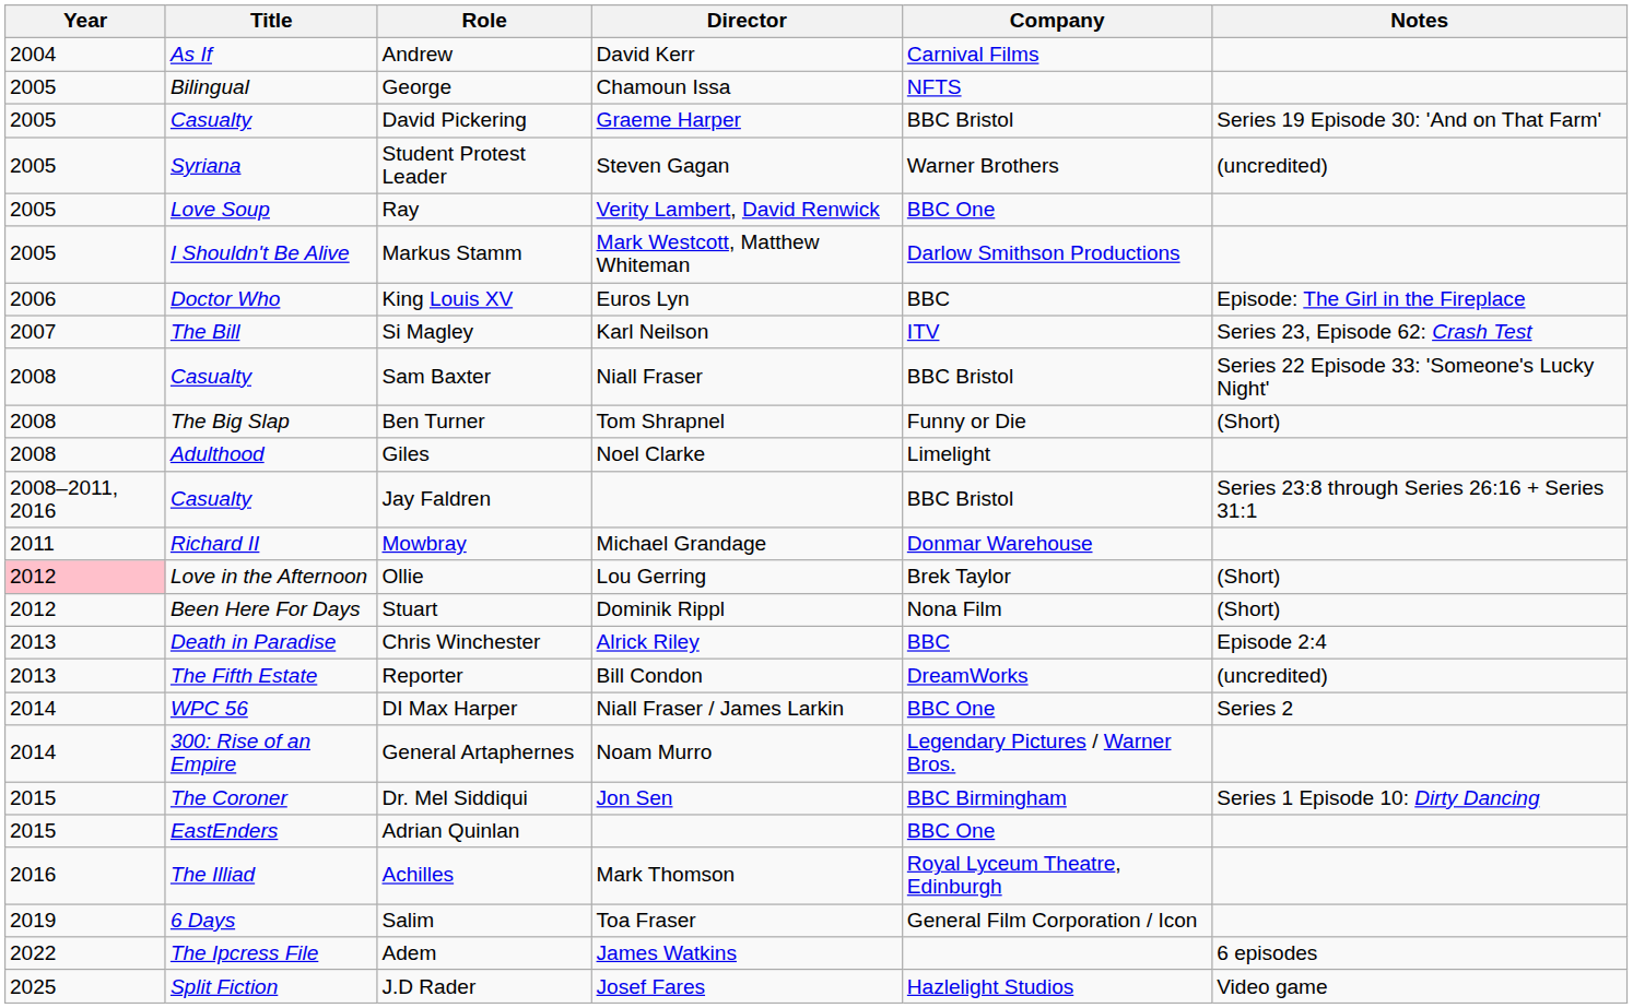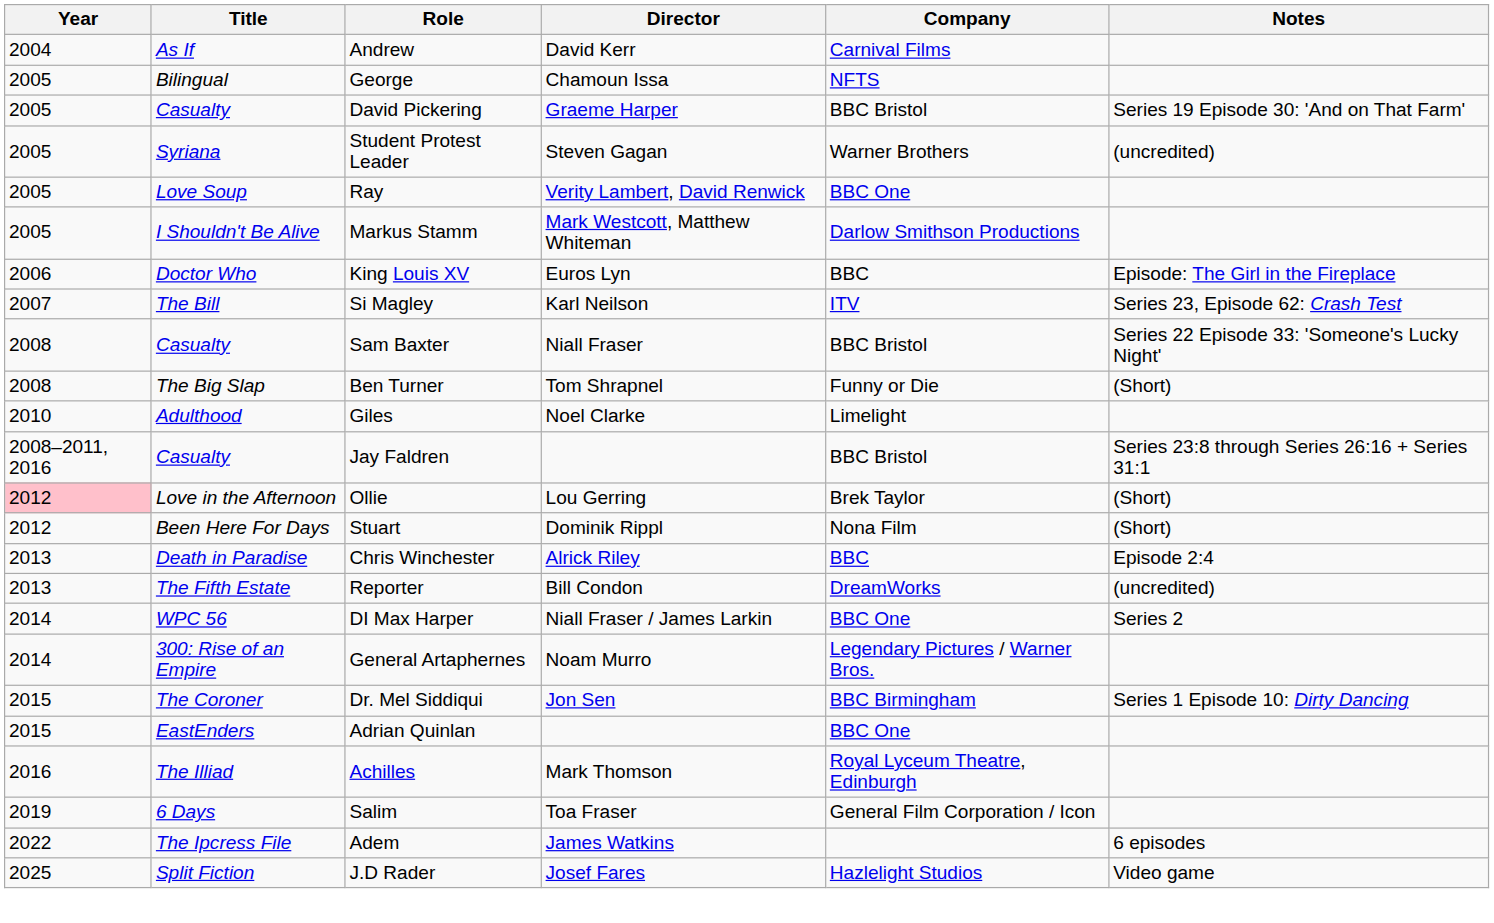 <table class="wikitable sortable">
 <tr>
 <th>Year</th>
 <th>Title</th>
 <th>Role</th>
 <th>Director</th>
 <th>Company</th>
 <th>Notes</th>
 </tr>
 <tr>
 <td>2004</td>
 <td><em><a href='#'>As If</a></em></td>
 <td>Andrew</td>
 <td>David Kerr</td>
 <td><a href='#'>Carnival Films</a></td>
 <td></td>
 </tr>
 <tr>
 <td>2005</td>
 <td><em>Bilingual</em></td>
 <td>George</td>
 <td>Chamoun Issa</td>
 <td><a href='#'>NFTS</a></td>
 <td></td>
 </tr>
 <tr>
 <td>2005</td>
 <td><em><a href='#'>Casualty</a></em></td>
 <td>David Pickering</td>
 <td><a href='#'>Graeme Harper</a></td>
 <td>BBC Bristol</td>
 <td>Series 19 Episode 30: 'And on That Farm'</td>
 </tr>
 <tr>
 <td>2005</td>
 <td><em><a href='#'>Syriana</a></em></td>
 <td>Student Protest Leader</td>
 <td>Steven Gagan</td>
 <td>Warner Brothers</td>
 <td>(uncredited)</td>
 </tr>
 <tr>
 <td>2005</td>
 <td><em><a href='#'>Love Soup</a></em></td>
 <td>Ray</td>
 <td><a href='#'>Verity Lambert</a>, <a href='#'>David Renwick</a></td>
 <td><a href='#'>BBC One</a></td>
 <td></td>
 </tr>
 <tr>
 <td>2005</td>
 <td><em><a href='#'>I Shouldn't Be Alive</a></em></td>
 <td>Markus Stamm</td>
 <td><a href='#'>Mark Westcott</a>, Matthew Whiteman</td>
 <td><a href='#'>Darlow Smithson Productions</a></td>
 <td></td>
 </tr>
 <tr>
 <td>2006</td>
 <td><em><a href='#'>Doctor Who</a></em></td>
 <td>King <a href='#'>Louis XV</a></td>
 <td>Euros Lyn</td>
 <td>BBC</td>
 <td>Episode: <a href='#'>The Girl in the Fireplace</a></td>
 </tr>
 <tr>
 <td>2007</td>
 <td><em><a href='#'>The Bill</a></em></td>
 <td>Si Magley</td>
 <td>Karl Neilson</td>
 <td><a href='#'>ITV</a></td>
 <td>Series 23, Episode 62: <a href='#'><em>Crash Test</em></a></td>
 </tr>
 <tr>
 <td>2008</td>
 <td><em><a href='#'>Casualty</a></em></td>
 <td>Sam Baxter</td>
 <td>Niall Fraser</td>
 <td>BBC Bristol</td>
 <td>Series 22 Episode 33: 'Someone's Lucky Night'</td>
 </tr>
 <tr>
 <td>2008</td>
 <td><em>The Big Slap</em></td>
 <td>Ben Turner</td>
 <td>Tom Shrapnel</td>
 <td>Funny or Die</td>
 <td>(Short)</td>
 </tr>
 <tr>
-<td>2008</td>
+<td>2010</td>
 <td><em><a href='#'>Adulthood</a></em></td>
 <td>Giles</td>
 <td>Noel Clarke</td>
 <td>Limelight</td>
 <td></td>
 </tr>
 <tr>
 <td>2008–2011, 2016</td>
 <td><em><a href='#'>Casualty</a></em></td>
 <td>Jay Faldren</td>
 <td></td>
 <td>BBC Bristol</td>
 <td>Series 23:8 through Series 26:16 + Series 31:1</td>
-</tr>
-<tr>
-<td>2011</td>
-<td><em><a href='#'>Richard II</a></em></td>
-<td><a href='#'>Mowbray</a></td>
-<td>Michael Grandage</td>
-<td><a href='#'>Donmar Warehouse</a></td>
-<td></td>
 </tr>
 <tr>
 <td style="background: pink;">2012</td>
 <td><em>Love in the Afternoon</em></td>
 <td>Ollie</td>
 <td>Lou Gerring</td>
 <td>Brek Taylor</td>
 <td>(Short)</td>
 </tr>
 <tr>
 <td>2012</td>
 <td><em>Been Here For Days</em></td>
 <td>Stuart</td>
 <td>Dominik Rippl</td>
 <td>Nona Film</td>
 <td>(Short)</td>
 </tr>
 <tr>
 <td>2013</td>
 <td><em><a href='#'>Death in Paradise</a></em></td>
 <td>Chris Winchester</td>
 <td><a href='#'>Alrick Riley</a></td>
 <td><a href='#'>BBC</a></td>
 <td>Episode 2:4</td>
 </tr>
 <tr>
 <td>2013</td>
 <td><em><a href='#'>The Fifth Estate</a></em></td>
 <td>Reporter</td>
 <td>Bill Condon</td>
 <td><a href='#'>DreamWorks</a></td>
 <td>(uncredited)</td>
 </tr>
 <tr>
 <td>2014</td>
 <td><em><a href='#'>WPC 56</a></em></td>
 <td>DI Max Harper</td>
 <td>Niall Fraser / James Larkin</td>
 <td><a href='#'>BBC One</a></td>
 <td>Series 2</td>
 </tr>
 <tr>
 <td>2014</td>
 <td><em><a href='#'>300: Rise of an Empire</a></em></td>
 <td>General Artaphernes</td>
 <td>Noam Murro</td>
 <td><a href='#'>Legendary Pictures</a> / <a href='#'>Warner Bros.</a></td>
 <td></td>
 </tr>
 <tr>
 <td>2015</td>
 <td><em><a href='#'>The Coroner</a></em></td>
 <td>Dr. Mel Siddiqui</td>
 <td><a href='#'>Jon Sen</a></td>
 <td><a href='#'>BBC Birmingham</a></td>
 <td>Series 1 Episode 10: <a href='#'><em>Dirty Dancing</em></a></td>
 </tr>
 <tr>
 <td>2015</td>
 <td><em><a href='#'>EastEnders</a></em></td>
 <td>Adrian Quinlan</td>
 <td></td>
 <td><a href='#'>BBC One</a></td>
 <td></td>
 </tr>
 <tr>
 <td>2016</td>
 <td><em><a href='#'>The Illiad</a></em></td>
 <td><a href='#'>Achilles</a></td>
 <td>Mark Thomson</td>
 <td><a href='#'>Royal Lyceum Theatre</a>, <a href='#'>Edinburgh</a></td>
 <td></td>
 </tr>
 <tr>
 <td>2019</td>
 <td><em><a href='#'>6 Days</a></em></td>
 <td>Salim</td>
 <td>Toa Fraser</td>
 <td>General Film Corporation / Icon</td>
 <td></td>
 </tr>
 <tr>
 <td>2022</td>
 <td><a href='#'><em>The Ipcress File</em></a></td>
 <td>Adem</td>
 <td><a href='#'>James Watkins</a></td>
 <td></td>
 <td>6 episodes</td>
 </tr>
 <tr>
 <td>2025</td>
 <td><em><a href='#'>Split Fiction</a></em></td>
 <td>J.D Rader</td>
 <td><a href='#'>Josef Fares</a></td>
 <td><a href='#'>Hazlelight Studios</a></td>
 <td>Video game</td>
 </tr>
 </table>
